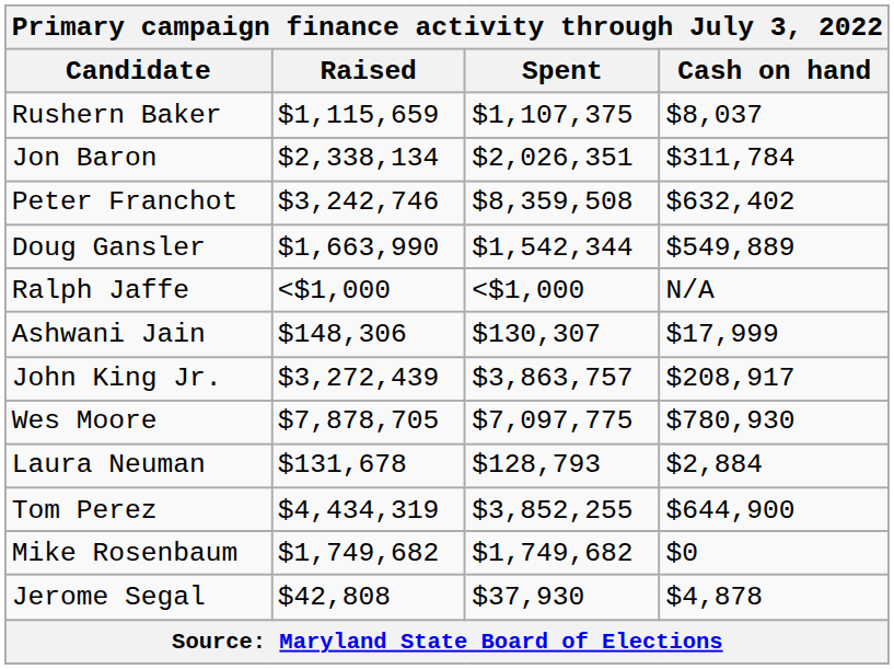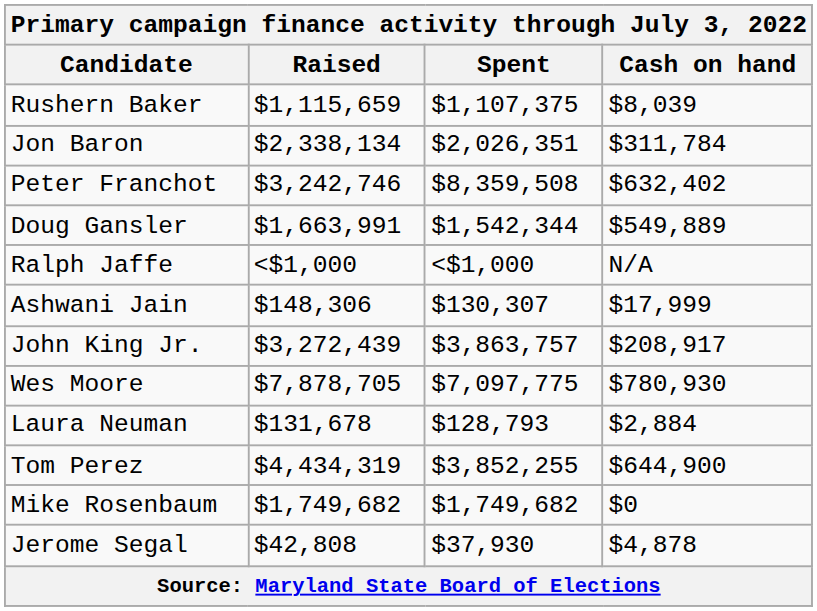 <table class="wikitable sortable">
 <tr>
 <th colspan="4">Primary campaign finance activity through July 3, 2022</th>
 </tr>
 <tr>
 <th>Candidate</th>
 <th>Raised</th>
 <th>Spent</th>
 <th>Cash on hand</th>
 </tr>
 <tr>
 <td data-sort-value="Baker, Rushern">Rushern Baker</td>
 <td>$1,115,659</td>
 <td>$1,107,375</td>
-<td>$8,037</td>
+<td>$8,039</td>
 </tr>
 <tr>
 <td data-sort-value="Baron, Jon">Jon Baron</td>
 <td>$2,338,134</td>
 <td>$2,026,351</td>
 <td>$311,784</td>
 </tr>
 <tr>
 <td data-sort-value="Franchot, Peter">Peter Franchot</td>
 <td>$3,242,746</td>
 <td>$8,359,508</td>
 <td>$632,402</td>
 </tr>
 <tr>
 <td data-sort-value="Gansler, Doug">Doug Gansler</td>
-<td>$1,663,990</td>
+<td>$1,663,991</td>
 <td>$1,542,344</td>
 <td>$549,889</td>
 </tr>
 <tr>
 <td data-sort-value="Jaffe, Ralph">Ralph Jaffe</td>
 <td data-sort-value=$1><$1,000</td>
 <td data-sort-value=$1><$1,000</td>
 <td data-sort-value=$1>N/A</td>
 </tr>
 <tr>
 <td data-sort-value="Jain, Ashwani">Ashwani Jain</td>
 <td>$148,306</td>
 <td>$130,307</td>
 <td>$17,999</td>
 </tr>
 <tr>
 <td data-sort-value="King, John">John King Jr.</td>
 <td>$3,272,439</td>
 <td>$3,863,757</td>
 <td>$208,917</td>
 </tr>
 <tr>
 <td data-sort-value="Moore, Wes">Wes Moore</td>
 <td>$7,878,705</td>
 <td>$7,097,775</td>
 <td>$780,930</td>
 </tr>
 <tr>
 <td data-sort-value="Neuman, Laura">Laura Neuman</td>
 <td>$131,678</td>
 <td>$128,793</td>
 <td>$2,884</td>
 </tr>
 <tr>
 <td data-sort-value="Perez, Tom">Tom Perez</td>
 <td>$4,434,319</td>
 <td>$3,852,255</td>
 <td>$644,900</td>
 </tr>
 <tr>
 <td data-sort-value="Rosenbaum, Mike">Mike Rosenbaum</td>
 <td>$1,749,682</td>
 <td>$1,749,682</td>
 <td>$0</td>
 </tr>
 <tr>
 <td data-sort-value="Segal, Jerome">Jerome Segal</td>
 <td>$42,808</td>
 <td>$37,930</td>
 <td>$4,878</td>
 </tr>
 <tr>
 <th colspan="4"><small>Source: <a href='#'>Maryland State Board of Elections</a></small></th>
 </tr>
 </table>
